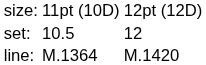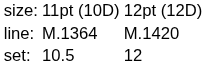 <table style="margin-left:40px;">
 <tr>
 <td>size:</td>
 <td>11pt (10D)</td>
 <td>12pt (12D)</td>
 </tr>
 <tr>
+<td>line:</td>
+<td>M.1364</td>
+<td>M.1420</td>
+</tr>
+<tr>
 <td>set:</td>
 <td>10.5</td>
 <td>12</td>
 </tr>
-<tr>
-<td>line:</td>
-<td>M.1364</td>
-<td>M.1420</td>
-</tr>
 </table>
